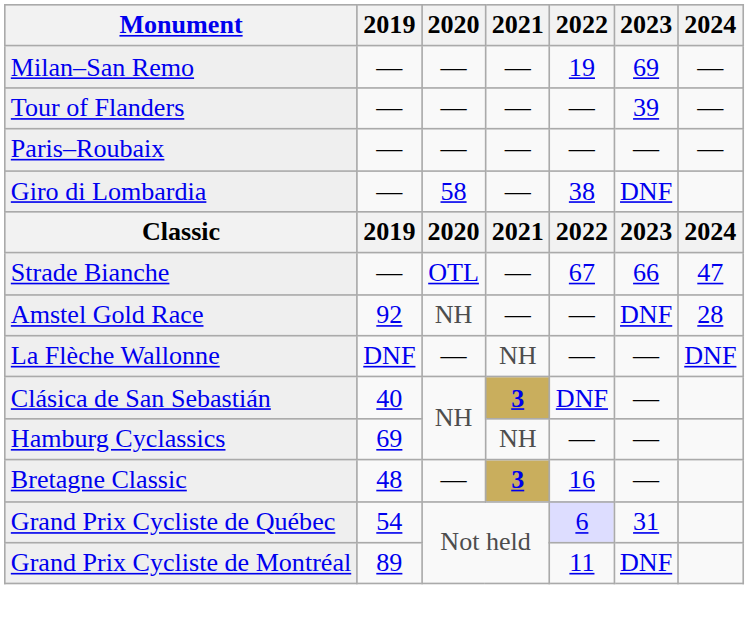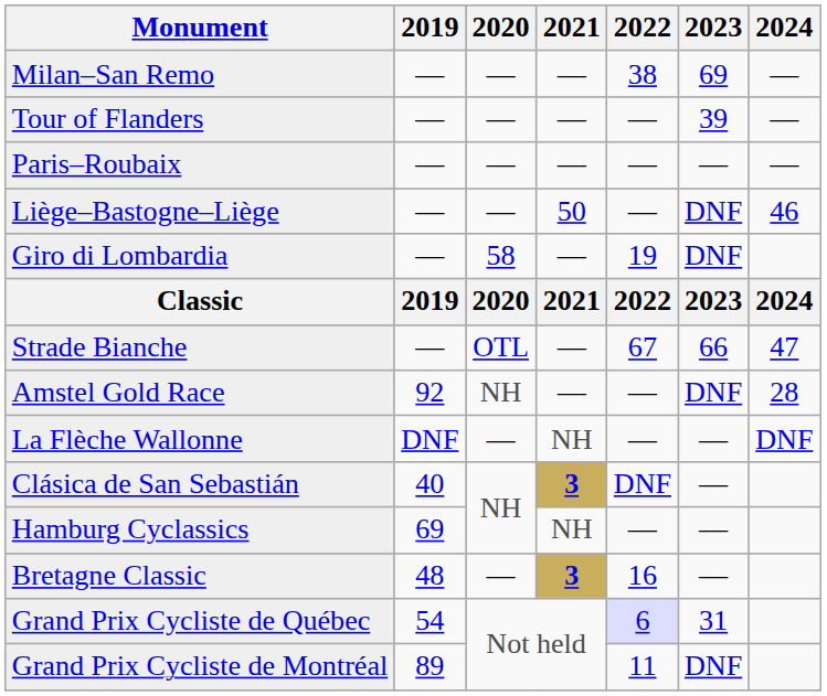 <table class="wikitable">
 <tr>
 <th><a href='#'>Monument</a></th>
 <th scope="col">2019</th>
 <th scope="col">2020</th>
 <th scope="col">2021</th>
 <th scope="col">2022</th>
 <th scope="col">2023</th>
 <th scope="col">2024</th>
 </tr>
 <tr style="text-align:center;">
 <td style="text-align:left; background:#efefef;"><a href='#'>Milan–San Remo</a></td>
 <td>—</td>
 <td>—</td>
 <td>—</td>
-<td><a href='#'>19</a></td>
+<td><a href='#'>38</a></td>
 <td><a href='#'>69</a></td>
 <td>—</td>
 </tr>
 <tr style="text-align:center;">
 <td style="text-align:left; background:#efefef;"><a href='#'>Tour of Flanders</a></td>
 <td>—</td>
 <td>—</td>
 <td>—</td>
 <td>—</td>
 <td><a href='#'>39</a></td>
 <td>—</td>
 </tr>
 <tr style="text-align:center;">
 <td style="text-align:left; background:#efefef;"><a href='#'>Paris–Roubaix</a></td>
 <td>—</td>
 <td>—</td>
 <td>—</td>
 <td>—</td>
 <td>—</td>
 <td>—</td>
 </tr>
 <tr style="text-align:center;">
+<td style="text-align:left; background:#efefef;"><a href='#'>Liège–Bastogne–Liège</a></td>
+<td>—</td>
+<td>—</td>
+<td><a href='#'>50</a></td>
+<td>—</td>
+<td><a href='#'>DNF</a></td>
+<td><a href='#'>46</a></td>
+</tr>
+<tr style="text-align:center;">
 <td style="text-align:left; background:#efefef;"><a href='#'>Giro di Lombardia</a></td>
 <td>—</td>
 <td><a href='#'>58</a></td>
 <td>—</td>
-<td><a href='#'>38</a></td>
+<td><a href='#'>19</a></td>
 <td><a href='#'>DNF</a></td>
 <td></td>
 </tr>
 <tr>
 <th>Classic</th>
 <th scope="col">2019</th>
 <th scope="col">2020</th>
 <th scope="col">2021</th>
 <th scope="col">2022</th>
 <th scope="col">2023</th>
 <th scope="col">2024</th>
 </tr>
 <tr style="text-align:center;">
 <td style="text-align:left; background:#efefef;"><a href='#'>Strade Bianche</a></td>
 <td>—</td>
 <td><a href='#'>OTL</a></td>
 <td>—</td>
 <td><a href='#'>67</a></td>
 <td><a href='#'>66</a></td>
 <td><a href='#'>47</a></td>
 </tr>
 <tr style="text-align:center;">
 <td style="text-align:left; background:#efefef;"><a href='#'>Amstel Gold Race</a></td>
 <td><a href='#'>92</a></td>
 <td style="color:#4d4d4d;">NH</td>
 <td>—</td>
 <td>—</td>
 <td><a href='#'>DNF</a></td>
 <td><a href='#'>28</a></td>
 </tr>
 <tr style="text-align:center;">
 <td style="text-align:left; background:#efefef;"><a href='#'>La Flèche Wallonne</a></td>
 <td><a href='#'>DNF</a></td>
 <td>—</td>
 <td style="color:#4d4d4d;">NH</td>
 <td>—</td>
 <td>—</td>
 <td><a href='#'>DNF</a></td>
 </tr>
 <tr style="text-align:center;">
 <td style="text-align:left; background:#efefef;"><a href='#'>Clásica de San Sebastián</a></td>
 <td><a href='#'>40</a></td>
 <td style="color:#4d4d4d;" rowspan=2>NH</td>
 <td style="background:#C9AE5D;"><a href='#'><strong>3</strong></a></td>
 <td><a href='#'>DNF</a></td>
 <td>—</td>
 <td></td>
 </tr>
 <tr style="text-align:center;">
 <td style="text-align:left; background:#efefef;"><a href='#'>Hamburg Cyclassics</a></td>
 <td><a href='#'>69</a></td>
 <td style="color:#4d4d4d;">NH</td>
 <td>—</td>
 <td>—</td>
 <td></td>
 </tr>
 <tr style="text-align:center;">
 <td style="text-align:left; background:#efefef;"><a href='#'>Bretagne Classic</a></td>
 <td><a href='#'>48</a></td>
 <td>—</td>
 <td style="background:#C9AE5D;"><a href='#'><strong>3</strong></a></td>
 <td><a href='#'>16</a></td>
 <td>—</td>
 <td></td>
 </tr>
 <tr style="text-align:center;">
 <td style="text-align:left; background:#efefef;"><a href='#'>Grand Prix Cycliste de Québec</a></td>
 <td><a href='#'>54</a></td>
 <td style="color:#4d4d4d;" colspan=2 rowspan=2>Not held</td>
 <td style="background:#ddf;"><a href='#'>6</a></td>
 <td><a href='#'>31</a></td>
 <td></td>
 </tr>
 <tr style="text-align:center;">
 <td style="text-align:left; background:#efefef;"><a href='#'>Grand Prix Cycliste de Montréal</a></td>
 <td><a href='#'>89</a></td>
 <td><a href='#'>11</a></td>
 <td><a href='#'>DNF</a></td>
 <td></td>
 </tr>
 </table>
